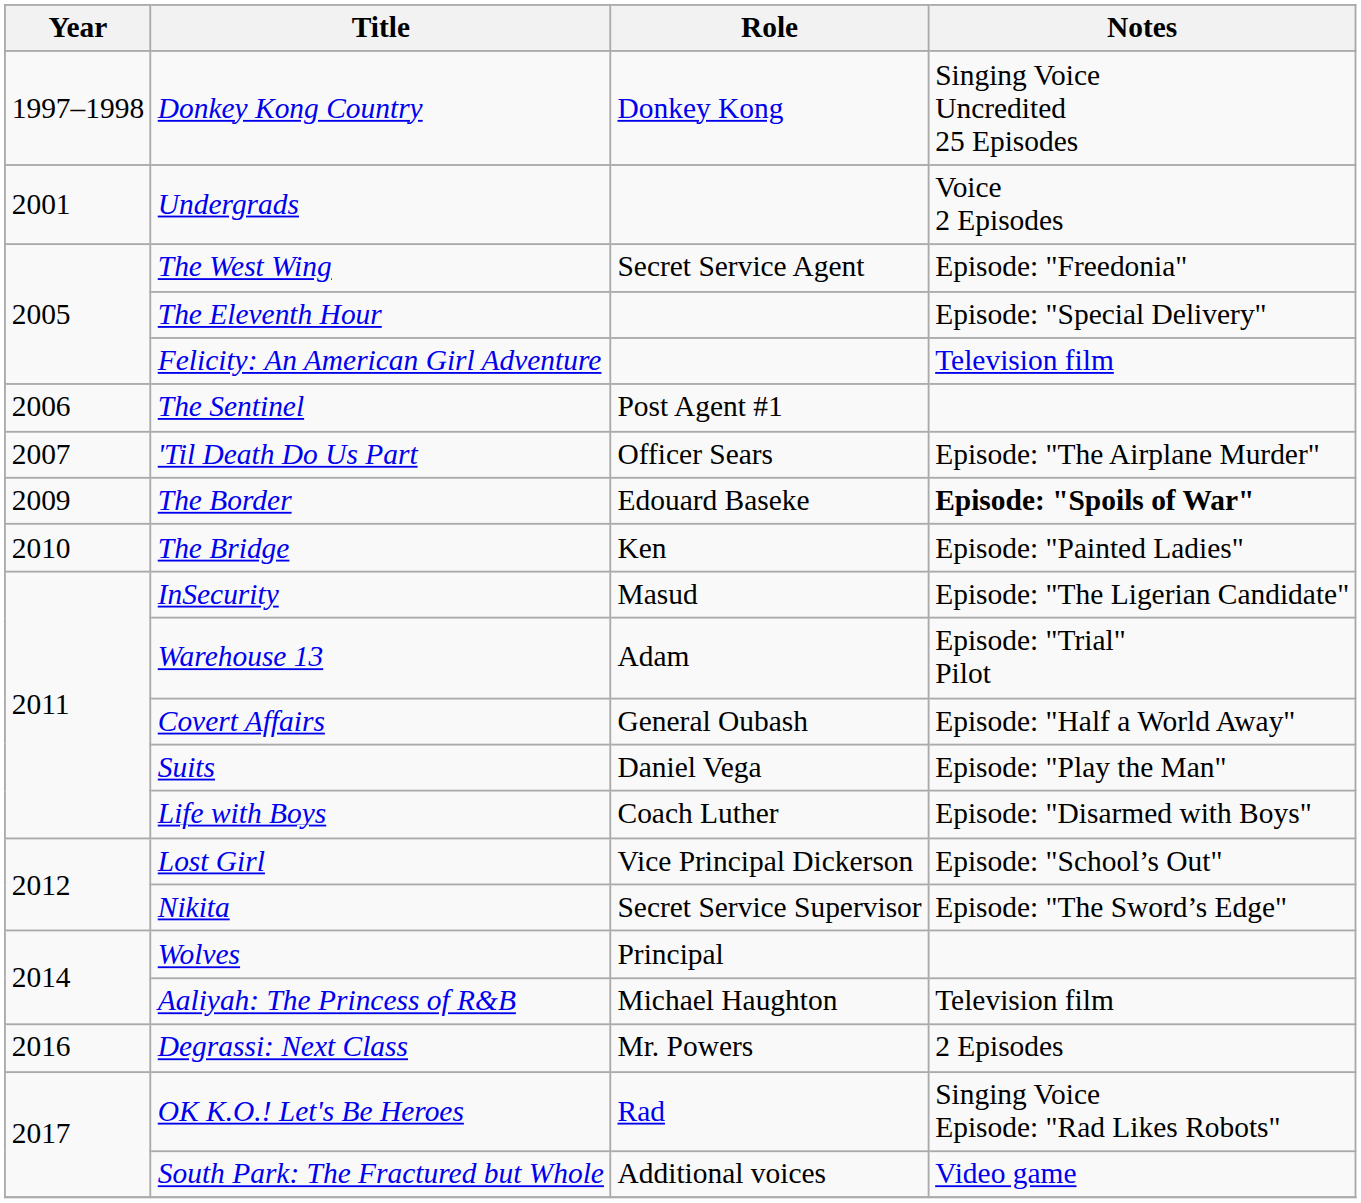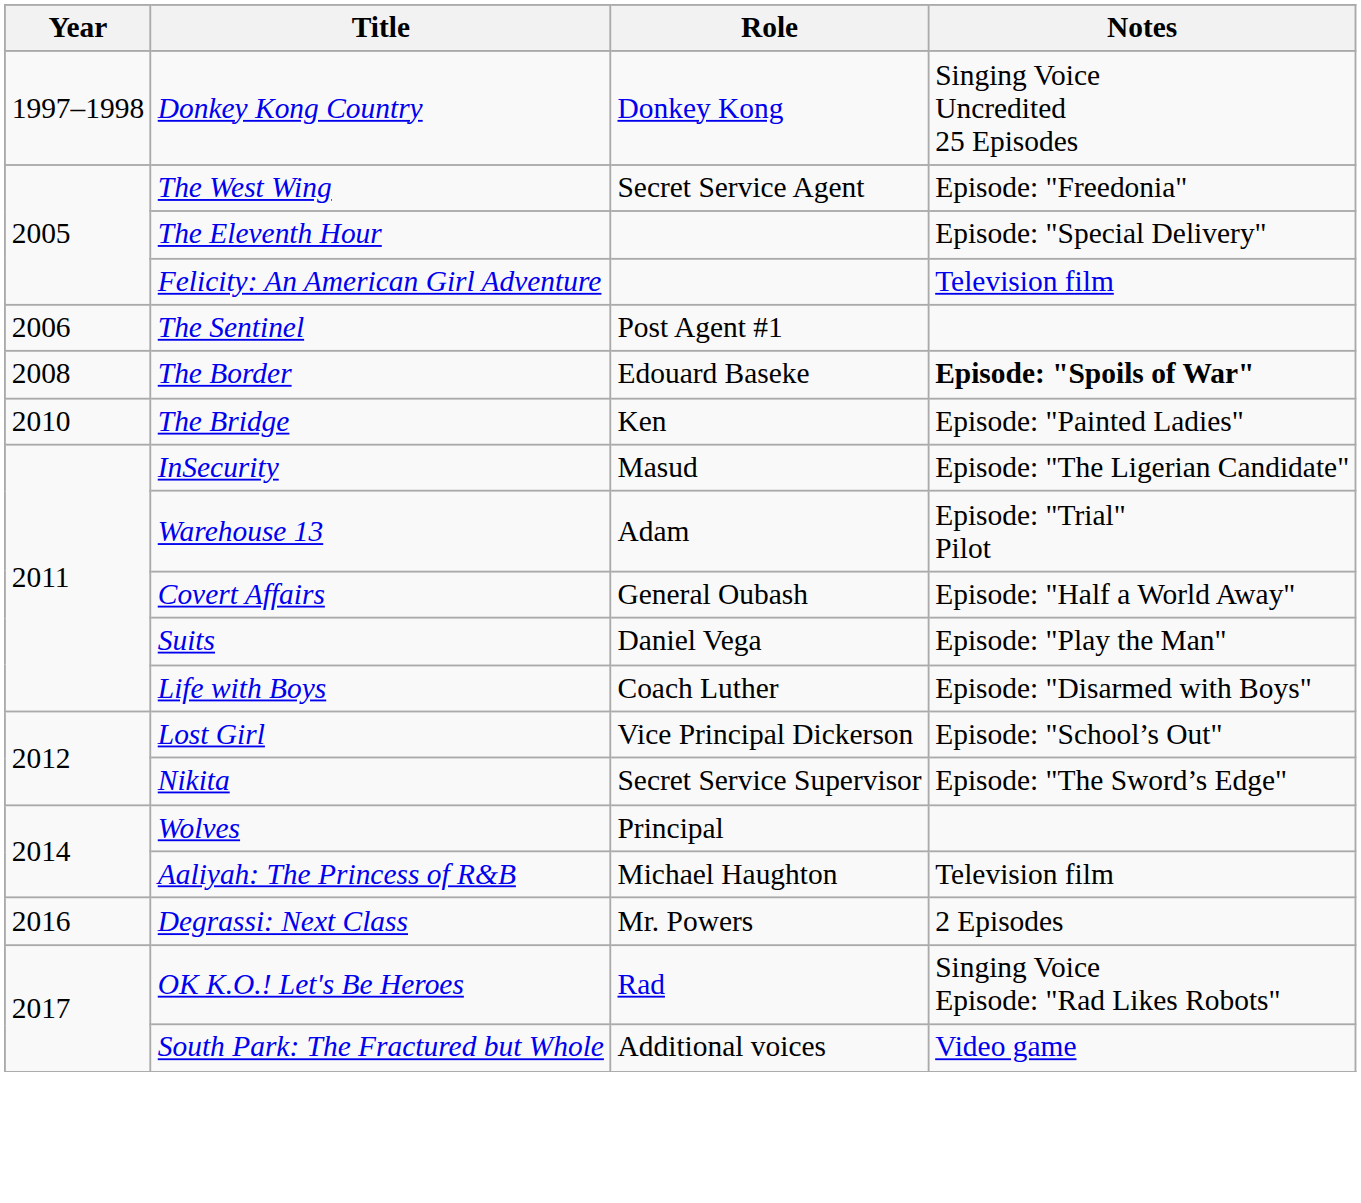 <table class="wikitable sortable plainrowheaders" style="white-space:nowrap">
 <tr>
 <th>Year</th>
 <th>Title</th>
 <th>Role</th>
 <th class="unsortable">Notes</th>
 </tr>
 <tr>
 <td>1997–1998</td>
 <td><em><a href='#'>Donkey Kong Country</a></em></td>
 <td><a href='#'>Donkey Kong</a></td>
 <td>Singing Voice <br> Uncredited<br> 25 Episodes</td>
-</tr>
-<tr>
-<td>2001</td>
-<td><em><a href='#'>Undergrads</a></em></td>
-<td></td>
-<td>Voice <br> 2 Episodes</td>
 </tr>
 <tr>
 <td rowspan=3>2005</td>
 <td data-sort-value="West Wing, The"><em><a href='#'>The West Wing</a></em></td>
 <td>Secret Service Agent</td>
 <td>Episode: "Freedonia"</td>
 </tr>
 <tr>
 <td data-sort-value="Eleventh Hour, The"><em><a href='#'>The Eleventh Hour</a></em></td>
 <td></td>
 <td>Episode: "Special Delivery"</td>
 </tr>
 <tr>
 <td><em><a href='#'>Felicity: An American Girl Adventure</a></em></td>
 <td></td>
 <td><a href='#'>Television film</a></td>
 </tr>
 <tr>
 <td>2006</td>
 <td data-sort-value="Sentinel, The"><em><a href='#'>The Sentinel</a></em></td>
 <td>Post Agent #1</td>
 <td></td>
 </tr>
 <tr>
-<td>2007</td>
-<td data-sort-value="Til Death Do Us Part"><em><a href='#'>'Til Death Do Us Part</a></em></td>
-<td>Officer Sears</td>
-<td>Episode: "The Airplane Murder"</td>
-</tr>
-<tr>
-<td>2009</td>
+<td>2008</td>
 <td data-sort-value="Border, The"><em><a href='#'>The Border</a></em></td>
 <td>Edouard Baseke</td>
 <td><strong>Episode: "Spoils of War"</strong></td>
 </tr>
 <tr>
 <td>2010</td>
 <td data-sort-value="Bridge, The"><em><a href='#'>The Bridge</a></em></td>
 <td>Ken</td>
 <td>Episode: "Painted Ladies"</td>
 </tr>
 <tr>
 <td rowspan=5>2011</td>
 <td><em><a href='#'>InSecurity</a></em></td>
 <td>Masud</td>
 <td>Episode: "The Ligerian Candidate"</td>
 </tr>
 <tr>
 <td><em><a href='#'>Warehouse 13</a></em></td>
 <td>Adam</td>
 <td>Episode: "Trial" <br> Pilot</td>
 </tr>
 <tr>
 <td><em><a href='#'>Covert Affairs</a></em></td>
 <td>General Oubash</td>
 <td>Episode: "Half a World Away"</td>
 </tr>
 <tr>
 <td><em><a href='#'>Suits</a></em></td>
 <td>Daniel Vega</td>
 <td>Episode: "Play the Man"</td>
 </tr>
 <tr>
 <td><em><a href='#'>Life with Boys</a></em></td>
 <td>Coach Luther</td>
 <td>Episode: "Disarmed with Boys"</td>
 </tr>
 <tr>
 <td rowspan=2>2012</td>
 <td><em><a href='#'>Lost Girl</a></em></td>
 <td>Vice Principal Dickerson</td>
 <td>Episode: "School’s Out"</td>
 </tr>
 <tr>
 <td><em><a href='#'>Nikita</a></em></td>
 <td>Secret Service Supervisor</td>
 <td>Episode: "The Sword’s Edge"</td>
 </tr>
 <tr>
 <td rowspan=2>2014</td>
 <td><em><a href='#'>Wolves</a></em></td>
 <td>Principal</td>
 <td></td>
 </tr>
 <tr>
 <td><em><a href='#'>Aaliyah: The Princess of R&B</a></em></td>
 <td>Michael Haughton</td>
 <td>Television film</td>
 </tr>
 <tr>
 <td>2016</td>
 <td><em><a href='#'>Degrassi: Next Class</a></em></td>
 <td>Mr. Powers</td>
 <td>2 Episodes</td>
 </tr>
 <tr>
 <td rowspan=2>2017</td>
 <td><em><a href='#'>OK K.O.! Let's Be Heroes</a></em></td>
 <td><a href='#'>Rad</a></td>
 <td>Singing Voice <br>Episode: "Rad Likes Robots"</td>
 </tr>
 <tr>
 <td><em><a href='#'>South Park: The Fractured but Whole</a></em></td>
 <td>Additional voices</td>
 <td><a href='#'>Video game</a></td>
 </tr>
 <tr>
 </tr>
 </table>
